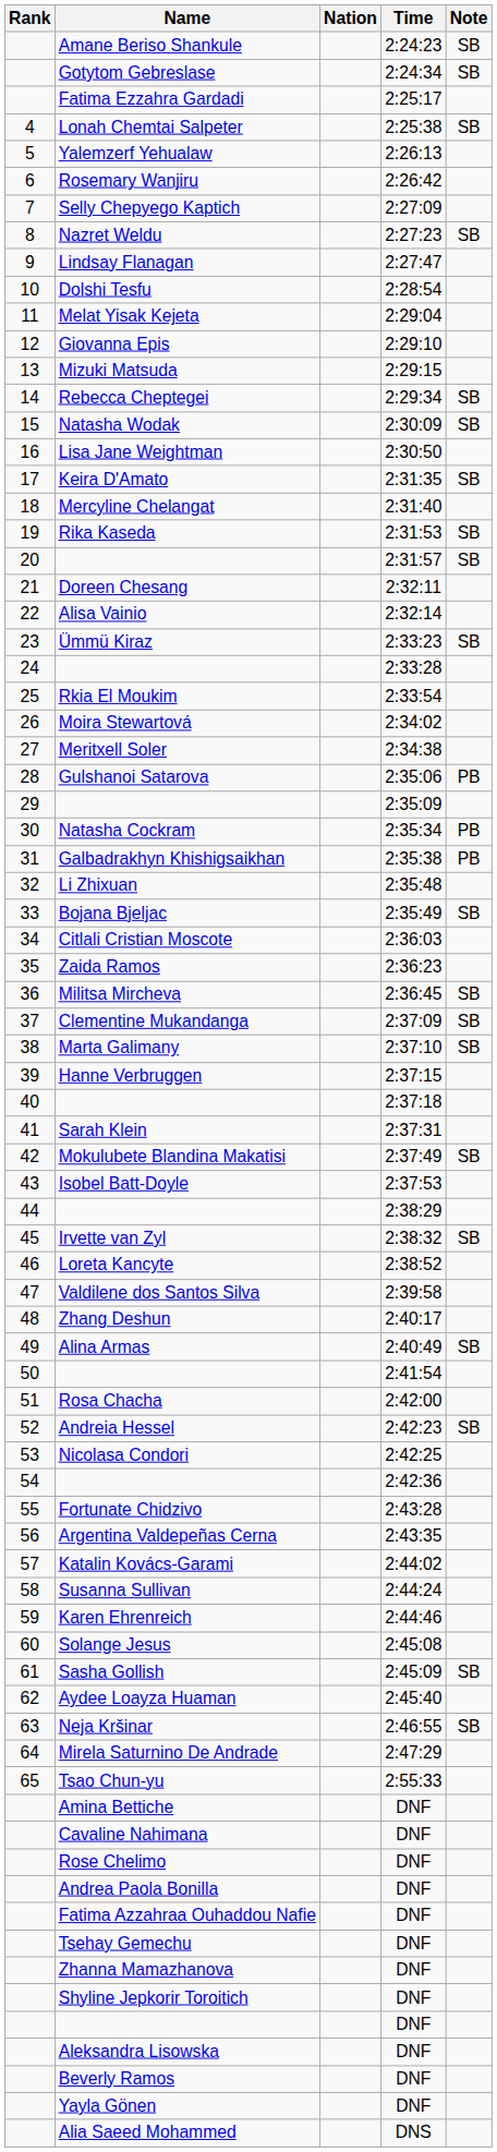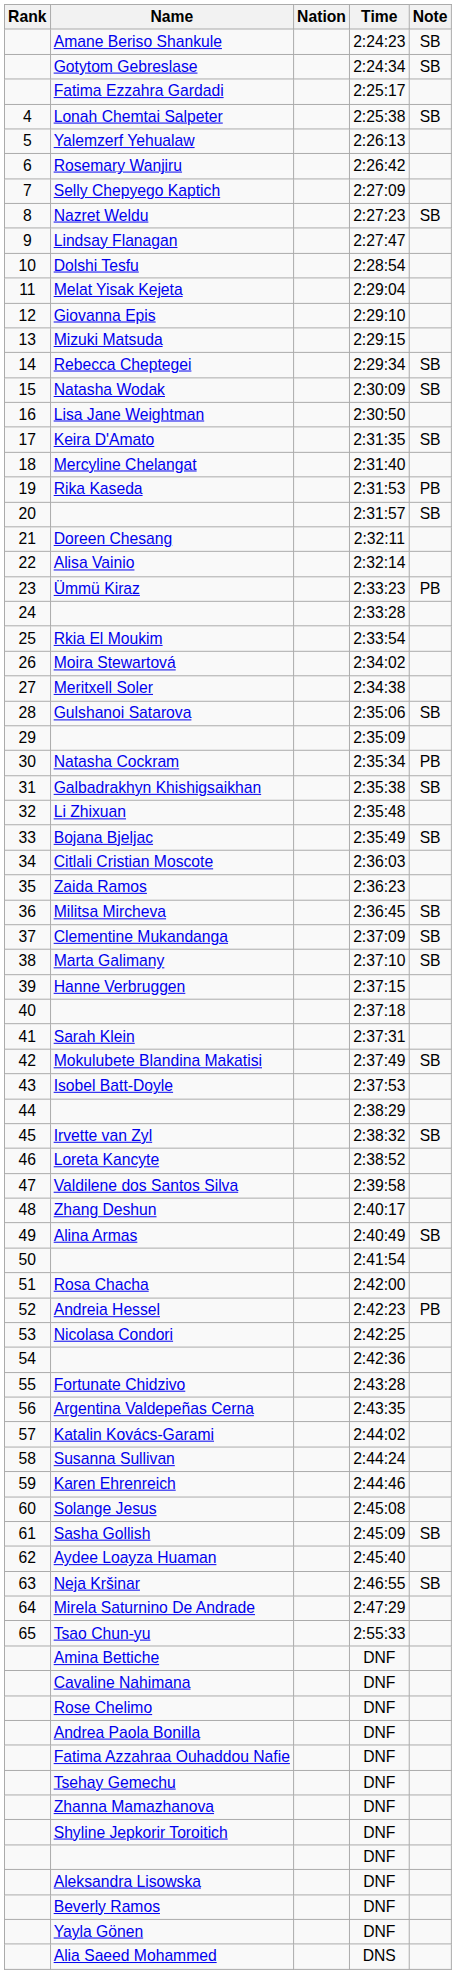 <table class="wikitable sortable" style="text-align:center">
 <tr>
 <th>Rank</th>
 <th>Name</th>
 <th>Nation</th>
 <th>Time</th>
 <th>Note</th>
 </tr>
 <tr>
 <td></td>
 <td align=left><a href='#'>Amane Beriso Shankule</a></td>
 <td align=left></td>
 <td>2:24:23</td>
 <td>SB</td>
 </tr>
 <tr>
 <td></td>
 <td align=left><a href='#'>Gotytom Gebreslase</a></td>
 <td align=left></td>
 <td>2:24:34</td>
 <td>SB</td>
 </tr>
 <tr>
 <td></td>
 <td align=left><a href='#'>Fatima Ezzahra Gardadi</a></td>
 <td align=left></td>
 <td>2:25:17</td>
 <td></td>
 </tr>
 <tr>
 <td>4</td>
 <td align=left><a href='#'>Lonah Chemtai Salpeter</a></td>
 <td align=left></td>
 <td>2:25:38</td>
 <td>SB</td>
 </tr>
 <tr>
 <td>5</td>
 <td align=left><a href='#'>Yalemzerf Yehualaw</a></td>
 <td align=left></td>
 <td>2:26:13</td>
 <td></td>
 </tr>
 <tr>
 <td>6</td>
 <td align=left><a href='#'>Rosemary Wanjiru</a></td>
 <td align=left></td>
 <td>2:26:42</td>
 <td></td>
 </tr>
 <tr>
 <td>7</td>
 <td align=left><a href='#'>Selly Chepyego Kaptich</a></td>
 <td align=left></td>
 <td>2:27:09</td>
 <td></td>
 </tr>
 <tr>
 <td>8</td>
 <td align=left><a href='#'>Nazret Weldu</a></td>
 <td align=left></td>
 <td>2:27:23</td>
 <td>SB</td>
 </tr>
 <tr>
 <td>9</td>
 <td align=left><a href='#'>Lindsay Flanagan</a></td>
 <td align=left></td>
 <td>2:27:47</td>
 <td></td>
 </tr>
 <tr>
 <td>10</td>
 <td align=left><a href='#'>Dolshi Tesfu</a></td>
 <td align=left></td>
 <td>2:28:54</td>
 <td></td>
 </tr>
 <tr>
 <td>11</td>
 <td align=left><a href='#'>Melat Yisak Kejeta</a></td>
 <td align=left></td>
 <td>2:29:04</td>
 <td></td>
 </tr>
 <tr>
 <td>12</td>
 <td align=left><a href='#'>Giovanna Epis</a></td>
 <td align=left></td>
 <td>2:29:10</td>
 <td></td>
 </tr>
 <tr>
 <td>13</td>
 <td align=left><a href='#'>Mizuki Matsuda</a></td>
 <td align=left></td>
 <td>2:29:15</td>
 <td></td>
 </tr>
 <tr>
 <td>14</td>
 <td align=left><a href='#'>Rebecca Cheptegei</a></td>
 <td align=left></td>
 <td>2:29:34</td>
 <td>SB</td>
 </tr>
 <tr>
 <td>15</td>
 <td align=left><a href='#'>Natasha Wodak</a></td>
 <td align=left></td>
 <td>2:30:09</td>
 <td>SB</td>
 </tr>
 <tr>
 <td>16</td>
 <td align=left><a href='#'>Lisa Jane Weightman</a></td>
 <td align=left></td>
 <td>2:30:50</td>
 <td></td>
 </tr>
 <tr>
 <td>17</td>
 <td align=left><a href='#'>Keira D'Amato</a></td>
 <td align=left></td>
 <td>2:31:35</td>
 <td>SB</td>
 </tr>
 <tr>
 <td>18</td>
 <td align=left><a href='#'>Mercyline Chelangat</a></td>
 <td align=left></td>
 <td>2:31:40</td>
 <td></td>
 </tr>
 <tr>
 <td>19</td>
 <td align=left><a href='#'>Rika Kaseda</a></td>
 <td align=left></td>
 <td>2:31:53</td>
-<td>SB</td>
+<td>PB</td>
 </tr>
 <tr>
 <td>20</td>
 <td align=left></td>
 <td align=left></td>
 <td>2:31:57</td>
 <td>SB</td>
 </tr>
 <tr>
 <td>21</td>
 <td align=left><a href='#'>Doreen Chesang</a></td>
 <td align=left></td>
 <td>2:32:11</td>
 <td></td>
 </tr>
 <tr>
 <td>22</td>
 <td align=left><a href='#'>Alisa Vainio</a></td>
 <td align=left></td>
 <td>2:32:14</td>
 <td></td>
 </tr>
 <tr>
 <td>23</td>
 <td align=left><a href='#'>Ümmü Kiraz</a></td>
 <td align=left></td>
 <td>2:33:23</td>
-<td>SB</td>
+<td>PB</td>
 </tr>
 <tr>
 <td>24</td>
 <td align=left></td>
 <td align=left></td>
 <td>2:33:28</td>
 <td></td>
 </tr>
 <tr>
 <td>25</td>
 <td align=left><a href='#'>Rkia El Moukim</a></td>
 <td align=left></td>
 <td>2:33:54</td>
 <td></td>
 </tr>
 <tr>
 <td>26</td>
 <td align=left><a href='#'>Moira Stewartová</a></td>
 <td align=left></td>
 <td>2:34:02</td>
 <td></td>
 </tr>
 <tr>
 <td>27</td>
 <td align=left><a href='#'>Meritxell Soler</a></td>
 <td align=left></td>
 <td>2:34:38</td>
 <td></td>
 </tr>
 <tr>
 <td>28</td>
 <td align=left><a href='#'>Gulshanoi Satarova</a></td>
 <td align=left></td>
 <td>2:35:06</td>
-<td>PB</td>
+<td>SB</td>
 </tr>
 <tr>
 <td>29</td>
 <td align=left></td>
 <td align=left></td>
 <td>2:35:09</td>
 <td></td>
 </tr>
 <tr>
 <td>30</td>
 <td align=left><a href='#'>Natasha Cockram</a></td>
 <td align=left></td>
 <td>2:35:34</td>
 <td>PB</td>
 </tr>
 <tr>
 <td>31</td>
 <td align=left><a href='#'>Galbadrakhyn Khishigsaikhan</a></td>
 <td align=left></td>
 <td>2:35:38</td>
-<td>PB</td>
+<td>SB</td>
 </tr>
 <tr>
 <td>32</td>
 <td align=left><a href='#'>Li Zhixuan</a></td>
 <td align=left></td>
 <td>2:35:48</td>
 <td></td>
 </tr>
 <tr>
 <td>33</td>
 <td align=left><a href='#'>Bojana Bjeljac</a></td>
 <td align=left></td>
 <td>2:35:49</td>
 <td>SB</td>
 </tr>
 <tr>
 <td>34</td>
 <td align=left><a href='#'>Citlali Cristian Moscote</a></td>
 <td align=left></td>
 <td>2:36:03</td>
 <td></td>
 </tr>
 <tr>
 <td>35</td>
 <td align=left><a href='#'>Zaida Ramos</a></td>
 <td align=left></td>
 <td>2:36:23</td>
 <td></td>
 </tr>
 <tr>
 <td>36</td>
 <td align=left><a href='#'>Militsa Mircheva</a></td>
 <td align=left></td>
 <td>2:36:45</td>
 <td>SB</td>
 </tr>
 <tr>
 <td>37</td>
 <td align=left><a href='#'>Clementine Mukandanga</a></td>
 <td align=left></td>
 <td>2:37:09</td>
 <td>SB</td>
 </tr>
 <tr>
 <td>38</td>
 <td align=left><a href='#'>Marta Galimany</a></td>
 <td align=left></td>
 <td>2:37:10</td>
 <td>SB</td>
 </tr>
 <tr>
 <td>39</td>
 <td align=left><a href='#'>Hanne Verbruggen</a></td>
 <td align=left></td>
 <td>2:37:15</td>
 <td></td>
 </tr>
 <tr>
 <td>40</td>
 <td align=left></td>
 <td align=left></td>
 <td>2:37:18</td>
 <td></td>
 </tr>
 <tr>
 <td>41</td>
 <td align=left><a href='#'>Sarah Klein</a></td>
 <td align=left></td>
 <td>2:37:31</td>
 <td></td>
 </tr>
 <tr>
 <td>42</td>
 <td align=left><a href='#'>Mokulubete Blandina Makatisi</a></td>
 <td align=left></td>
 <td>2:37:49</td>
 <td>SB</td>
 </tr>
 <tr>
 <td>43</td>
 <td align=left><a href='#'>Isobel Batt-Doyle</a></td>
 <td align=left></td>
 <td>2:37:53</td>
 <td></td>
 </tr>
 <tr>
 <td>44</td>
 <td align=left></td>
 <td align=left></td>
 <td>2:38:29</td>
 <td></td>
 </tr>
 <tr>
 <td>45</td>
 <td align=left><a href='#'>Irvette van Zyl</a></td>
 <td align=left></td>
 <td>2:38:32</td>
 <td>SB</td>
 </tr>
 <tr>
 <td>46</td>
 <td align=left><a href='#'>Loreta Kancyte</a></td>
 <td align=left></td>
 <td>2:38:52</td>
 <td></td>
 </tr>
 <tr>
 <td>47</td>
 <td align=left><a href='#'>Valdilene dos Santos Silva</a></td>
 <td align=left></td>
 <td>2:39:58</td>
 <td></td>
 </tr>
 <tr>
 <td>48</td>
 <td align=left><a href='#'>Zhang Deshun</a></td>
 <td align=left></td>
 <td>2:40:17</td>
 <td></td>
 </tr>
 <tr>
 <td>49</td>
 <td align=left><a href='#'>Alina Armas</a></td>
 <td align=left></td>
 <td>2:40:49</td>
 <td>SB</td>
 </tr>
 <tr>
 <td>50</td>
 <td align=left></td>
 <td align=left></td>
 <td>2:41:54</td>
 <td></td>
 </tr>
 <tr>
 <td>51</td>
 <td align=left><a href='#'>Rosa Chacha</a></td>
 <td align=left></td>
 <td>2:42:00</td>
 <td></td>
 </tr>
 <tr>
 <td>52</td>
 <td align=left><a href='#'>Andreia Hessel</a></td>
 <td align=left></td>
 <td>2:42:23</td>
-<td>SB</td>
+<td>PB</td>
 </tr>
 <tr>
 <td>53</td>
 <td align=left><a href='#'>Nicolasa Condori</a></td>
 <td align=left></td>
 <td>2:42:25</td>
 <td></td>
 </tr>
 <tr>
 <td>54</td>
 <td align=left></td>
 <td align=left></td>
 <td>2:42:36</td>
 <td></td>
 </tr>
 <tr>
 <td>55</td>
 <td align=left><a href='#'>Fortunate Chidzivo</a></td>
 <td align=left></td>
 <td>2:43:28</td>
 <td></td>
 </tr>
 <tr>
 <td>56</td>
 <td align=left><a href='#'>Argentina Valdepeñas Cerna</a></td>
 <td align=left></td>
 <td>2:43:35</td>
 <td></td>
 </tr>
 <tr>
 <td>57</td>
 <td align=left><a href='#'>Katalin Kovács-Garami</a></td>
 <td align=left></td>
 <td>2:44:02</td>
 <td></td>
 </tr>
 <tr>
 <td>58</td>
 <td align=left><a href='#'>Susanna Sullivan</a></td>
 <td align=left></td>
 <td>2:44:24</td>
 <td></td>
 </tr>
 <tr>
 <td>59</td>
 <td align=left><a href='#'>Karen Ehrenreich</a></td>
 <td align=left></td>
 <td>2:44:46</td>
 <td></td>
 </tr>
 <tr>
 <td>60</td>
 <td align=left><a href='#'>Solange Jesus</a></td>
 <td align=left></td>
 <td>2:45:08</td>
 <td></td>
 </tr>
 <tr>
 <td>61</td>
 <td align=left><a href='#'>Sasha Gollish</a></td>
 <td align=left></td>
 <td>2:45:09</td>
 <td>SB</td>
 </tr>
 <tr>
 <td>62</td>
 <td align=left><a href='#'>Aydee Loayza Huaman</a></td>
 <td align=left></td>
 <td>2:45:40</td>
 <td></td>
 </tr>
 <tr>
 <td>63</td>
 <td align=left><a href='#'>Neja Kršinar</a></td>
 <td align=left></td>
 <td>2:46:55</td>
 <td>SB</td>
 </tr>
 <tr>
 <td>64</td>
 <td align=left><a href='#'>Mirela Saturnino De Andrade</a></td>
 <td align=left></td>
 <td>2:47:29</td>
 <td></td>
 </tr>
 <tr>
 <td>65</td>
 <td align=left><a href='#'>Tsao Chun-yu</a></td>
 <td align=left></td>
 <td>2:55:33</td>
 <td></td>
 </tr>
 <tr>
 <td></td>
 <td align=left><a href='#'>Amina Bettiche</a></td>
 <td align=left></td>
 <td>DNF</td>
 <td></td>
 </tr>
 <tr>
 <td></td>
 <td align=left><a href='#'>Cavaline Nahimana</a></td>
 <td align=left></td>
 <td>DNF</td>
 <td></td>
 </tr>
 <tr>
 <td></td>
 <td align=left><a href='#'>Rose Chelimo</a></td>
 <td align=left></td>
 <td>DNF</td>
 <td></td>
 </tr>
 <tr>
 <td></td>
 <td align=left><a href='#'>Andrea Paola Bonilla</a></td>
 <td align=left></td>
 <td>DNF</td>
 <td></td>
 </tr>
 <tr>
 <td></td>
 <td align=left><a href='#'>Fatima Azzahraa Ouhaddou Nafie</a></td>
 <td align=left></td>
 <td>DNF</td>
 <td></td>
 </tr>
 <tr>
 <td></td>
 <td align=left><a href='#'>Tsehay Gemechu</a></td>
 <td align=left></td>
 <td>DNF</td>
 <td></td>
 </tr>
 <tr>
 <td></td>
 <td align=left><a href='#'>Zhanna Mamazhanova</a></td>
 <td align=left></td>
 <td>DNF</td>
 <td></td>
 </tr>
 <tr>
 <td></td>
 <td align=left><a href='#'>Shyline Jepkorir Toroitich</a></td>
 <td align=left></td>
 <td>DNF</td>
 <td></td>
 </tr>
 <tr>
 <td></td>
 <td align=left></td>
 <td align=left></td>
 <td>DNF</td>
 <td></td>
 </tr>
 <tr>
 <td></td>
 <td align=left><a href='#'>Aleksandra Lisowska</a></td>
 <td align=left></td>
 <td>DNF</td>
 <td></td>
 </tr>
 <tr>
 <td></td>
 <td align=left><a href='#'>Beverly Ramos</a></td>
 <td align=left></td>
 <td>DNF</td>
 <td></td>
 </tr>
 <tr>
 <td></td>
 <td align=left><a href='#'>Yayla Gönen</a></td>
 <td align=left></td>
 <td>DNF</td>
 <td></td>
 </tr>
 <tr>
 <td></td>
 <td align=left><a href='#'>Alia Saeed Mohammed</a></td>
 <td align=left></td>
 <td>DNS</td>
 <td></td>
 </tr>
 </table>
